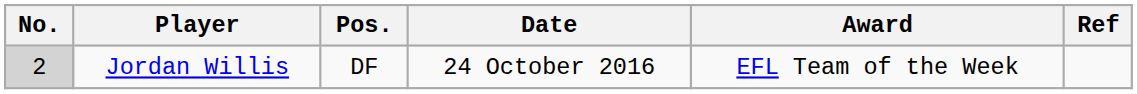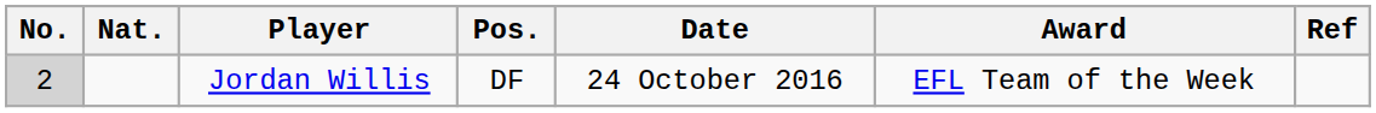 <table class="wikitable sortable alternance" style="font-size:85%; text-align:center; line-height:14px; width:60%;">
 <tr>
 <th>No.</th>
+<th>Nat.</th>
 <th>Player</th>
 <th>Pos.</th>
 <th>Date</th>
 <th>Award</th>
 <th>Ref</th>
 </tr>
 <tr>
 <td style="background: lightgrey;">2</td>
+<td></td>
 <td><a href='#'>Jordan Willis</a></td>
 <td>DF</td>
 <td>24 October 2016</td>
 <td><a href='#'>EFL</a> Team of the Week</td>
 <td></td>
 </tr>
 </table>
